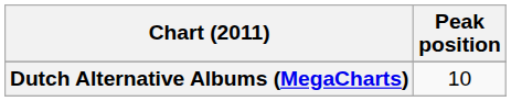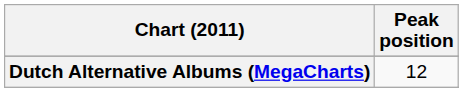 <table class="wikitable sortable plainrowheaders">
 <tr>
 <th>Chart (2011)</th>
 <th>Peak<br>position</th>
 </tr>
 <tr>
 </tr>
 <tr>
 <th scope="row">Dutch Alternative Albums (<a href='#'>MegaCharts</a>)</th>
-<td align=center>10</td>
+<td align=center>12</td>
 </tr>
 <tr>
 </tr>
 <tr>
 </tr>
 <tr>
 </tr>
 <tr>
 </tr>
 <tr>
 </tr>
 <tr>
 </tr>
 <tr>
 </tr>
 <tr>
 </tr>
 </table>
